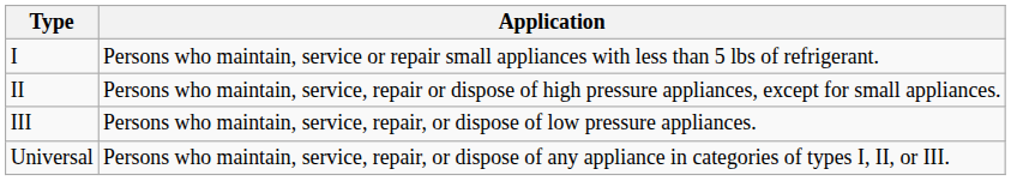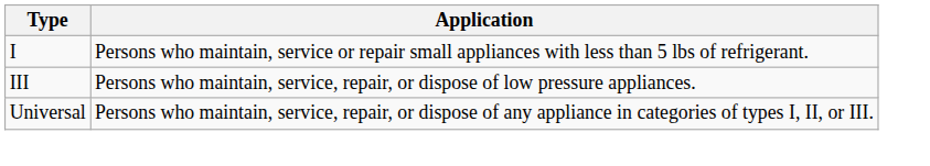 <table class=wikitable>
 <tr>
 <th>Type</th>
 <th>Application</th>
 </tr>
 <tr>
 <td>I</td>
 <td>Persons who maintain, service or repair small appliances with less than 5 lbs of refrigerant.</td>
 </tr>
 <tr>
-<td>II</td>
-<td>Persons who maintain, service, repair or dispose of high pressure appliances, except for small appliances.</td>
-</tr>
-<tr>
 <td>III</td>
 <td>Persons who maintain, service, repair, or dispose of low pressure appliances.</td>
 </tr>
 <tr>
 <td>Universal</td>
 <td>Persons who maintain, service, repair, or dispose of any appliance in categories of types I, II, or III.</td>
 </tr>
 </table>
